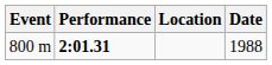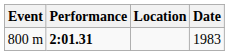 <table class="wikitable" style="border-collapse: collapse; font-size: 95%;">
 <tr>
 <th scope="col">Event</th>
 <th scope="col">Performance</th>
 <th scope="col">Location</th>
 <th scope="col">Date</th>
 </tr>
 <tr>
 <td>800 m</td>
 <td><strong>2:01.31</strong></td>
 <td></td>
-<td>1988</td>
+<td>1983</td>
 </tr>
 </table>
